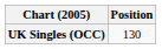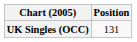 <table class="wikitable plainrowheaders" style="text-align:center">
 <tr>
 <th scope="col">Chart (2005)</th>
 <th scope="col">Position</th>
 </tr>
 <tr>
 <th scope="row">UK Singles (OCC)</th>
-<td>130</td>
+<td>131</td>
 </tr>
 </table>
